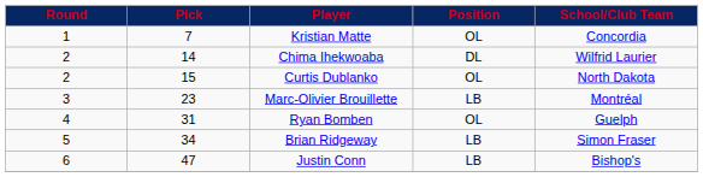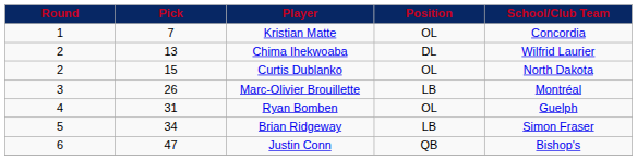 <table class="wikitable sortable">
 <tr>
 <th style="background:#072764;color:#c6011f;" width="15%">Round</th>
 <th style="background:#072764;color:#c6011f;" width="15%">Pick</th>
 <th style="background:#072764;color:#c6011f;" width="20%">Player</th>
 <th style="background:#072764;color:#c6011f;" width="15%">Position</th>
 <th style="background:#072764;color:#c6011f;" width="20%">School/Club Team</th>
 </tr>
 <tr align="center">
 <td align=center>1</td>
 <td>7</td>
 <td><a href='#'>Kristian Matte</a></td>
 <td>OL</td>
 <td><a href='#'>Concordia</a></td>
 </tr>
 <tr align="center">
 <td align=center>2</td>
-<td>14</td>
+<td>13</td>
 <td><a href='#'>Chima Ihekwoaba</a></td>
 <td>DL</td>
 <td><a href='#'>Wilfrid Laurier</a></td>
 </tr>
 <tr align="center">
 <td align=center>2</td>
 <td>15</td>
 <td><a href='#'>Curtis Dublanko</a></td>
 <td>OL</td>
 <td><a href='#'>North Dakota</a></td>
 </tr>
 <tr align="center">
 <td align=center>3</td>
-<td>23</td>
+<td>26</td>
 <td><a href='#'>Marc-Olivier Brouillette</a></td>
 <td>LB</td>
 <td><a href='#'>Montréal</a></td>
 </tr>
 <tr align="center">
 <td align=center>4</td>
 <td>31</td>
 <td><a href='#'>Ryan Bomben</a></td>
 <td>OL</td>
 <td><a href='#'>Guelph</a></td>
 </tr>
 <tr align="center">
 <td align=center>5</td>
 <td>34</td>
 <td><a href='#'>Brian Ridgeway</a></td>
 <td>LB</td>
 <td><a href='#'>Simon Fraser</a></td>
 </tr>
 <tr align="center">
 <td align=center>6</td>
 <td>47</td>
 <td><a href='#'>Justin Conn</a></td>
-<td>LB</td>
+<td>QB</td>
 <td><a href='#'>Bishop's</a></td>
 </tr>
 <tr>
 </tr>
 </table>
